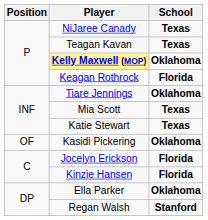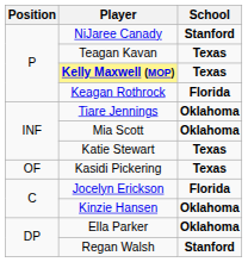 <table class="wikitable" style=text-align:center>
 <tr>
 <th>Position</th>
 <th>Player</th>
 <th>School</th>
 </tr>
 <tr>
 <td rowspan=4>P</td>
 <td><a href='#'>NiJaree Canady</a></td>
-<td style=><strong>Texas</strong></td>
+<td style=><strong>Stanford</strong></td>
 </tr>
 <tr>
 <td>Teagan Kavan</td>
 <td style=><strong>Texas</strong></td>
 </tr>
 <tr>
 <td style="background:#fff68f"><strong><a href='#'>Kelly Maxwell</a> <small>(<a href='#'>MOP</a>)</small></strong></td>
-<td style=><strong>Oklahoma</strong></td>
+<td style=><strong>Texas</strong></td>
 </tr>
 <tr>
 <td><a href='#'>Keagan Rothrock</a></td>
 <td style=><strong>Florida</strong></td>
 </tr>
 <tr>
 <td rowspan=3>INF</td>
 <td><a href='#'>Tiare Jennings</a></td>
 <td style=><strong>Oklahoma</strong></td>
 </tr>
 <tr>
 <td>Mia Scott</td>
-<td style=><strong>Texas</strong></td>
+<td style=><strong>Oklahoma</strong></td>
 </tr>
 <tr>
 <td>Katie Stewart</td>
 <td style=><strong>Texas</strong></td>
 </tr>
 <tr>
 <td rowspan=1>OF</td>
 <td>Kasidi Pickering</td>
-<td style=><strong>Oklahoma</strong></td>
+<td style=><strong>Texas</strong></td>
 </tr>
 <tr>
 <td rowspan=2>C</td>
 <td><a href='#'>Jocelyn Erickson</a></td>
 <td style=><strong>Florida</strong></td>
 </tr>
 <tr>
 <td><a href='#'>Kinzie Hansen</a></td>
-<td style=><strong>Florida</strong></td>
+<td style=><strong>Oklahoma</strong></td>
 </tr>
 <tr>
 <td rowspan=2>DP</td>
 <td>Ella Parker</td>
 <td style=><strong>Oklahoma</strong></td>
 </tr>
 <tr>
 <td>Regan Walsh</td>
 <td style=><strong>Stanford</strong></td>
 </tr>
 </table>
